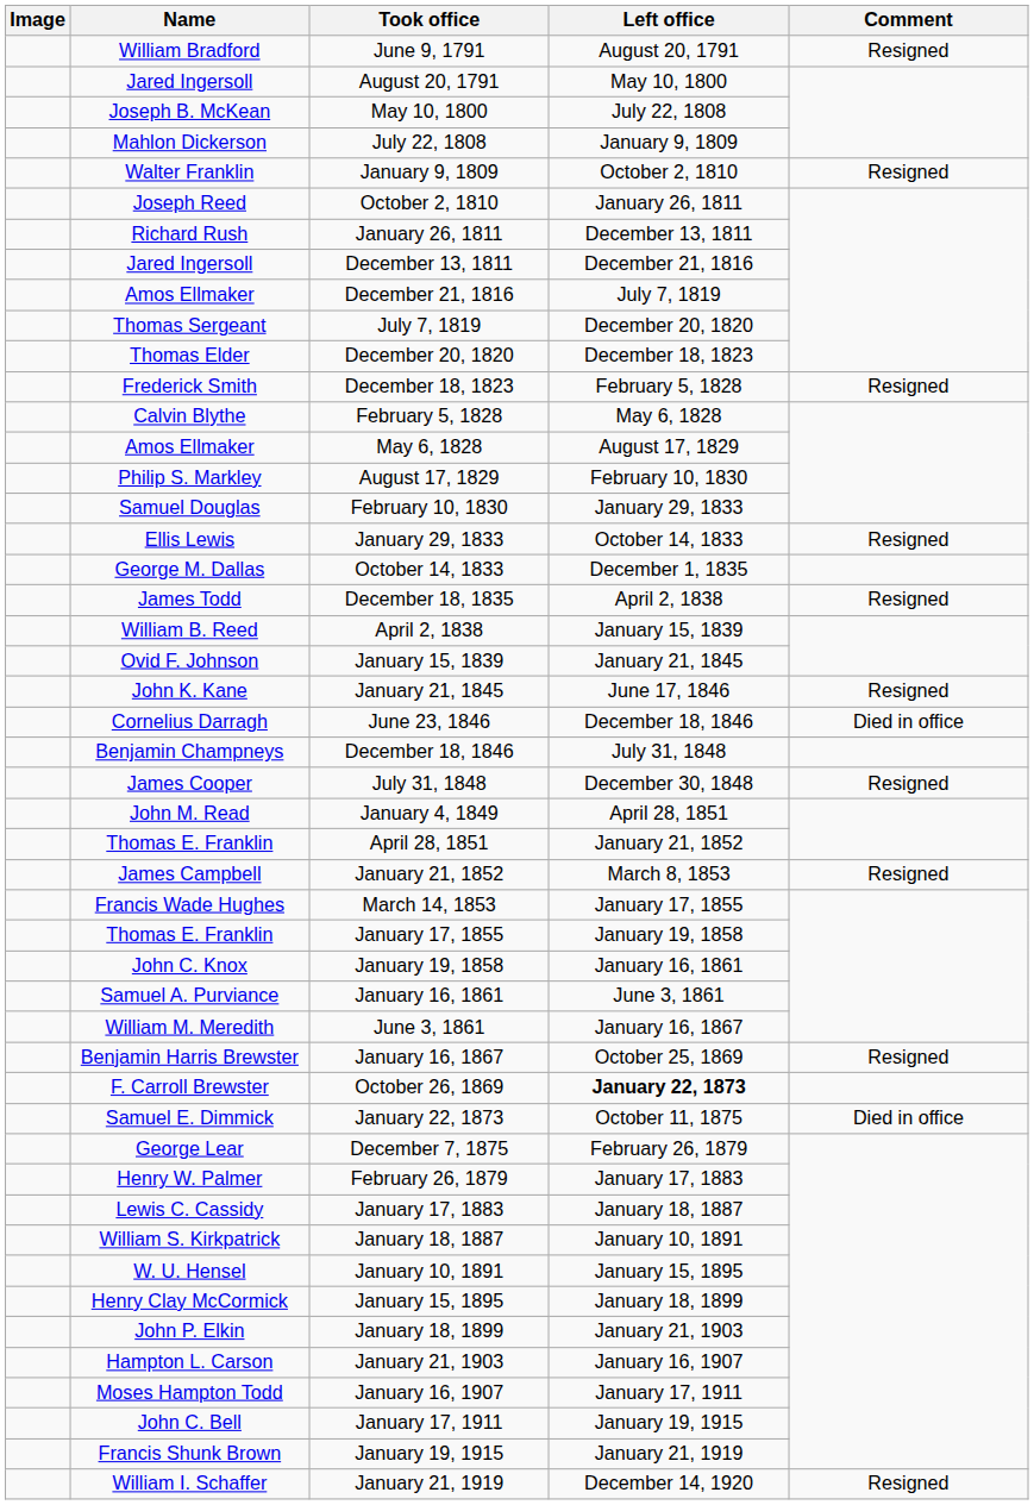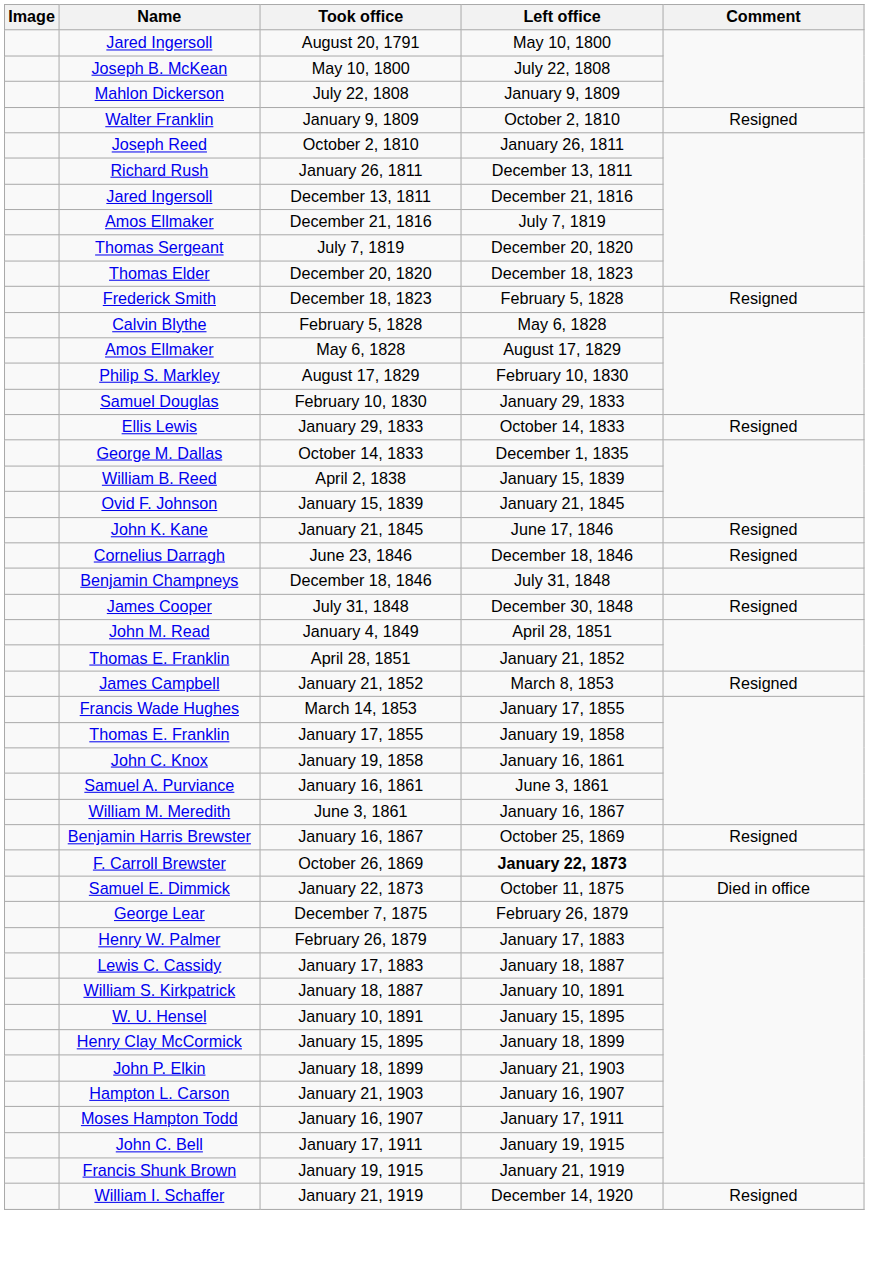 <table class="wikitable" style="clear:right; text-align:center">
 <tr>
 <th style="width: 2em;">Image</th>
 <th style="width: 12em;">Name</th>
 <th style="width: 12em;">Took office</th>
 <th style="width: 12em;">Left office</th>
 <th style="width: 12em;">Comment</th>
-</tr>
-<tr>
-<td></td>
-<td><a href='#'>William Bradford</a></td>
-<td>June 9, 1791</td>
-<td>August 20, 1791</td>
-<td>Resigned</td>
 </tr>
 <tr>
 <td></td>
 <td><a href='#'>Jared Ingersoll</a></td>
 <td>August 20, 1791</td>
 <td>May 10, 1800</td>
 </tr>
 <tr>
 <td></td>
 <td><a href='#'>Joseph B. McKean</a></td>
 <td>May 10, 1800</td>
 <td>July 22, 1808</td>
 </tr>
 <tr>
 <td></td>
 <td><a href='#'>Mahlon Dickerson</a></td>
 <td>July 22, 1808</td>
 <td>January 9, 1809</td>
 </tr>
 <tr>
 <td></td>
 <td><a href='#'>Walter Franklin</a></td>
 <td>January 9, 1809</td>
 <td>October 2, 1810</td>
 <td>Resigned</td>
 </tr>
 <tr>
 <td></td>
 <td><a href='#'>Joseph Reed</a></td>
 <td>October 2, 1810</td>
 <td>January 26, 1811</td>
 </tr>
 <tr>
 <td></td>
 <td><a href='#'>Richard Rush</a></td>
 <td>January 26, 1811</td>
 <td>December 13, 1811</td>
 </tr>
 <tr>
 <td></td>
 <td><a href='#'>Jared Ingersoll</a></td>
 <td>December 13, 1811</td>
 <td>December 21, 1816</td>
 </tr>
 <tr>
 <td></td>
 <td><a href='#'>Amos Ellmaker</a></td>
 <td>December 21, 1816</td>
 <td>July 7, 1819</td>
 </tr>
 <tr>
 <td></td>
 <td><a href='#'>Thomas Sergeant</a></td>
 <td>July 7, 1819</td>
 <td>December 20, 1820</td>
 </tr>
 <tr>
 <td></td>
 <td><a href='#'>Thomas Elder</a></td>
 <td>December 20, 1820</td>
 <td>December 18, 1823</td>
 </tr>
 <tr>
 <td></td>
 <td><a href='#'>Frederick Smith</a></td>
 <td>December 18, 1823</td>
 <td>February 5, 1828</td>
 <td>Resigned</td>
 </tr>
 <tr>
 <td></td>
 <td><a href='#'>Calvin Blythe</a></td>
 <td>February 5, 1828</td>
 <td>May 6, 1828</td>
 </tr>
 <tr>
 <td></td>
 <td><a href='#'>Amos Ellmaker</a></td>
 <td>May 6, 1828</td>
 <td>August 17, 1829</td>
 </tr>
 <tr>
 <td></td>
 <td><a href='#'>Philip S. Markley</a></td>
 <td>August 17, 1829</td>
 <td>February 10, 1830</td>
 </tr>
 <tr>
 <td></td>
 <td><a href='#'>Samuel Douglas</a></td>
 <td>February 10, 1830</td>
 <td>January 29, 1833</td>
 </tr>
 <tr>
 <td></td>
 <td><a href='#'>Ellis Lewis</a></td>
 <td>January 29, 1833</td>
 <td>October 14, 1833</td>
 <td>Resigned</td>
 </tr>
 <tr>
 <td></td>
 <td><a href='#'>George M. Dallas</a></td>
 <td>October 14, 1833</td>
 <td>December 1, 1835</td>
 </tr>
 <tr>
 <td></td>
-<td><a href='#'>James Todd</a></td>
-<td>December 18, 1835</td>
-<td>April 2, 1838</td>
-<td>Resigned</td>
-</tr>
-<tr>
-<td></td>
 <td><a href='#'>William B. Reed</a></td>
 <td>April 2, 1838</td>
 <td>January 15, 1839</td>
 </tr>
 <tr>
 <td></td>
 <td><a href='#'>Ovid F. Johnson</a></td>
 <td>January 15, 1839</td>
 <td>January 21, 1845</td>
 </tr>
 <tr>
 <td></td>
 <td><a href='#'>John K. Kane</a></td>
 <td>January 21, 1845</td>
 <td>June 17, 1846</td>
 <td>Resigned</td>
 </tr>
 <tr>
 <td></td>
 <td><a href='#'>Cornelius Darragh</a></td>
 <td>June 23, 1846</td>
 <td>December 18, 1846</td>
-<td>Died in office</td>
+<td>Resigned</td>
 </tr>
 <tr>
 <td></td>
 <td><a href='#'>Benjamin Champneys</a></td>
 <td>December 18, 1846</td>
 <td>July 31, 1848</td>
 </tr>
 <tr>
 <td></td>
 <td><a href='#'>James Cooper</a></td>
 <td>July 31, 1848</td>
 <td>December 30, 1848</td>
 <td>Resigned</td>
 </tr>
 <tr>
 <td></td>
 <td><a href='#'>John M. Read</a></td>
 <td>January 4, 1849</td>
 <td>April 28, 1851</td>
 </tr>
 <tr>
 <td></td>
 <td><a href='#'>Thomas E. Franklin</a></td>
 <td>April 28, 1851</td>
 <td>January 21, 1852</td>
 </tr>
 <tr>
 <td></td>
 <td><a href='#'>James Campbell</a></td>
 <td>January 21, 1852</td>
 <td>March 8, 1853</td>
 <td>Resigned</td>
 </tr>
 <tr>
 <td></td>
 <td><a href='#'>Francis Wade Hughes</a></td>
 <td>March 14, 1853</td>
 <td>January 17, 1855</td>
 </tr>
 <tr>
 <td></td>
 <td><a href='#'>Thomas E. Franklin</a></td>
 <td>January 17, 1855</td>
 <td>January 19, 1858</td>
 </tr>
 <tr>
 <td></td>
 <td><a href='#'>John C. Knox</a></td>
 <td>January 19, 1858</td>
 <td>January 16, 1861</td>
 </tr>
 <tr>
 <td></td>
 <td><a href='#'>Samuel A. Purviance</a></td>
 <td>January 16, 1861</td>
 <td>June 3, 1861</td>
 </tr>
 <tr>
 <td></td>
 <td><a href='#'>William M. Meredith</a></td>
 <td>June 3, 1861</td>
 <td>January 16, 1867</td>
 </tr>
 <tr>
 <td></td>
 <td><a href='#'>Benjamin Harris Brewster</a></td>
 <td>January 16, 1867</td>
 <td>October 25, 1869</td>
 <td>Resigned</td>
 </tr>
 <tr>
 <td></td>
 <td><a href='#'>F. Carroll Brewster</a></td>
 <td>October 26, 1869</td>
 <td><strong>January 22, 1873</strong></td>
 </tr>
 <tr>
 <td></td>
 <td><a href='#'>Samuel E. Dimmick</a></td>
 <td>January 22, 1873</td>
 <td>October 11, 1875</td>
 <td>Died in office</td>
 </tr>
 <tr>
 <td></td>
 <td><a href='#'>George Lear</a></td>
 <td>December 7, 1875</td>
 <td>February 26, 1879</td>
 </tr>
 <tr>
 <td></td>
 <td><a href='#'>Henry W. Palmer</a></td>
 <td>February 26, 1879</td>
 <td>January 17, 1883</td>
 </tr>
 <tr>
 <td></td>
 <td><a href='#'>Lewis C. Cassidy</a></td>
 <td>January 17, 1883</td>
 <td>January 18, 1887</td>
 </tr>
 <tr>
 <td></td>
 <td><a href='#'>William S. Kirkpatrick</a></td>
 <td>January 18, 1887</td>
 <td>January 10, 1891</td>
 </tr>
 <tr>
 <td></td>
 <td><a href='#'>W. U. Hensel</a></td>
 <td>January 10, 1891</td>
 <td>January 15, 1895</td>
 </tr>
 <tr>
 <td></td>
 <td><a href='#'>Henry Clay McCormick</a></td>
 <td>January 15, 1895</td>
 <td>January 18, 1899</td>
 </tr>
 <tr>
 <td></td>
 <td><a href='#'>John P. Elkin</a></td>
 <td>January 18, 1899</td>
 <td>January 21, 1903</td>
 </tr>
 <tr>
 <td></td>
 <td><a href='#'>Hampton L. Carson</a></td>
 <td>January 21, 1903</td>
 <td>January 16, 1907</td>
 </tr>
 <tr>
 <td></td>
 <td><a href='#'>Moses Hampton Todd</a></td>
 <td>January 16, 1907</td>
 <td>January 17, 1911</td>
 </tr>
 <tr>
 <td></td>
 <td><a href='#'>John C. Bell</a></td>
 <td>January 17, 1911</td>
 <td>January 19, 1915</td>
 </tr>
 <tr>
 <td></td>
 <td><a href='#'>Francis Shunk Brown</a></td>
 <td>January 19, 1915</td>
 <td>January 21, 1919</td>
 </tr>
 <tr>
 <td></td>
 <td><a href='#'>William I. Schaffer</a></td>
 <td>January 21, 1919</td>
 <td>December 14, 1920</td>
 <td>Resigned</td>
 </tr>
 </table>
